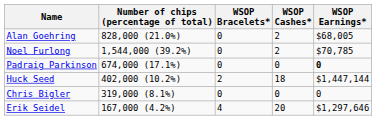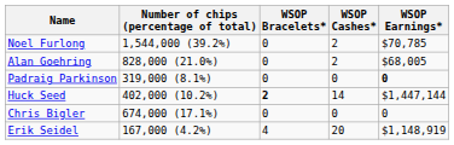 <table class="wikitable sortable">
 <tr>
 <th>Name</th>
 <th>Number of chips<br>(percentage of total)</th>
 <th>WSOP<br>Bracelets*</th>
 <th>WSOP<br>Cashes*</th>
 <th>WSOP<br>Earnings*</th>
 </tr>
 <tr>
+<td> <a href='#'>Noel Furlong</a></td>
+<td>1,544,000 (39.2%)</td>
+<td>0</td>
+<td>2</td>
+<td>$70,785</td>
+</tr>
+<tr>
 <td> <a href='#'>Alan Goehring</a></td>
 <td>828,000 (21.0%)</td>
 <td>0</td>
 <td>2</td>
 <td>$68,005</td>
 </tr>
 <tr>
-<td> <a href='#'>Noel Furlong</a></td>
-<td>1,544,000 (39.2%)</td>
-<td>0</td>
-<td>2</td>
-<td>$70,785</td>
-</tr>
-<tr>
 <td> <a href='#'>Padraig Parkinson</a></td>
-<td>674,000 (17.1%)</td>
+<td>319,000 (8.1%)</td>
 <td>0</td>
 <td>0</td>
 <td><strong>0</strong></td>
 </tr>
 <tr>
 <td> <a href='#'>Huck Seed</a></td>
 <td>402,000 (10.2%)</td>
-<td>2</td>
-<td>18</td>
+<td><strong>2</strong></td>
+<td>14</td>
 <td>$1,447,144</td>
 </tr>
 <tr>
 <td> <a href='#'>Chris Bigler</a></td>
-<td>319,000 (8.1%)</td>
+<td>674,000 (17.1%)</td>
 <td>0</td>
 <td>0</td>
 <td>0</td>
 </tr>
 <tr>
 <td> <a href='#'>Erik Seidel</a></td>
 <td>167,000 (4.2%)</td>
 <td>4</td>
 <td>20</td>
-<td>$1,297,646</td>
+<td>$1,148,919</td>
 </tr>
 </table>
